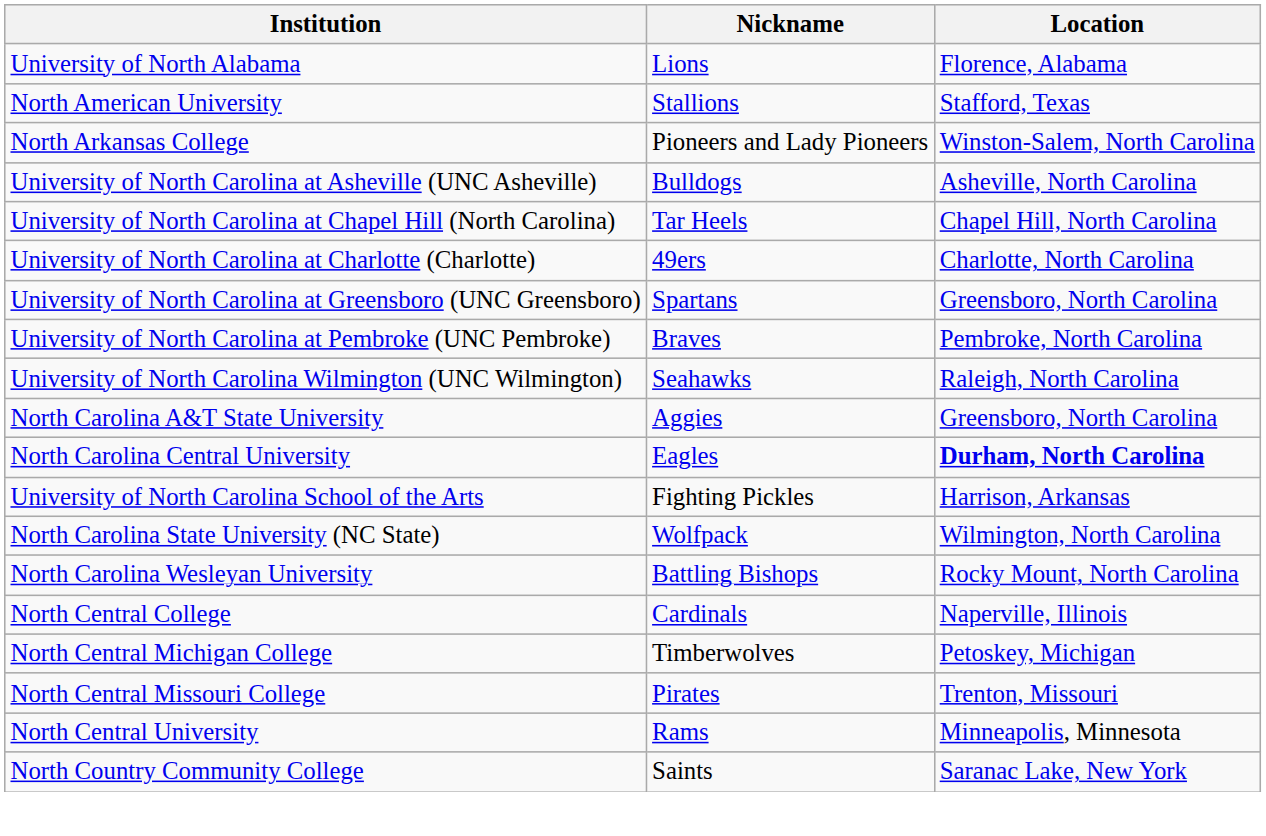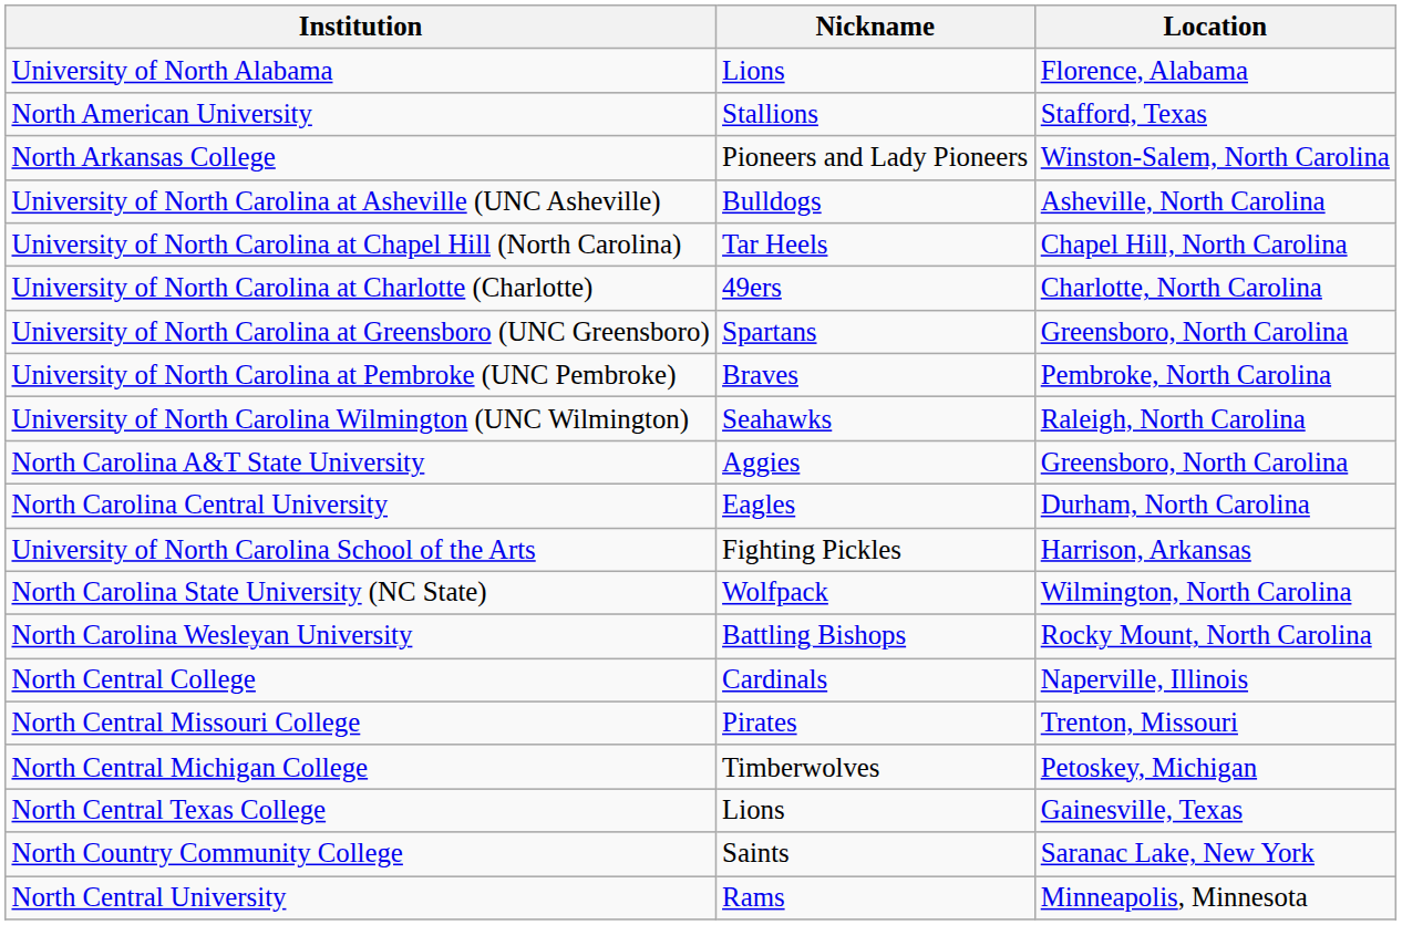 <table class="wikitable">
 <tr>
 <th>Institution</th>
 <th>Nickname</th>
 <th>Location</th>
 </tr>
 <tr>
 <td><a href='#'>University of North Alabama</a></td>
 <td><a href='#'>Lions</a></td>
 <td><a href='#'>Florence, Alabama</a></td>
 </tr>
 <tr>
 <td><a href='#'>North American University</a></td>
 <td><a href='#'>Stallions</a></td>
 <td><a href='#'>Stafford, Texas</a></td>
 </tr>
 <tr>
 <td><a href='#'>North Arkansas College</a></td>
 <td>Pioneers and Lady Pioneers</td>
 <td><a href='#'>Winston-Salem, North Carolina</a></td>
 </tr>
 <tr>
 <td><a href='#'>University of North Carolina at Asheville</a> (UNC Asheville)</td>
 <td><a href='#'>Bulldogs</a></td>
 <td><a href='#'>Asheville, North Carolina</a></td>
 </tr>
 <tr>
 <td><a href='#'>University of North Carolina at Chapel Hill</a> (North Carolina)</td>
 <td><a href='#'>Tar Heels</a></td>
 <td><a href='#'>Chapel Hill, North Carolina</a></td>
 </tr>
 <tr>
 <td><a href='#'>University of North Carolina at Charlotte</a> (Charlotte)</td>
 <td><a href='#'>49ers</a></td>
 <td><a href='#'>Charlotte, North Carolina</a></td>
 </tr>
 <tr>
 <td><a href='#'>University of North Carolina at Greensboro</a> (UNC Greensboro)</td>
 <td><a href='#'>Spartans</a></td>
 <td><a href='#'>Greensboro, North Carolina</a></td>
 </tr>
 <tr>
 <td><a href='#'>University of North Carolina at Pembroke</a> (UNC Pembroke)</td>
 <td><a href='#'>Braves</a></td>
 <td><a href='#'>Pembroke, North Carolina</a></td>
 </tr>
 <tr>
 <td><a href='#'>University of North Carolina Wilmington</a> (UNC Wilmington)</td>
 <td><a href='#'>Seahawks</a></td>
 <td><a href='#'>Raleigh, North Carolina</a></td>
 </tr>
 <tr>
 <td><a href='#'>North Carolina A&T State University</a></td>
 <td><a href='#'>Aggies</a></td>
 <td><a href='#'>Greensboro, North Carolina</a></td>
 </tr>
 <tr>
 <td><a href='#'>North Carolina Central University</a></td>
 <td><a href='#'>Eagles</a></td>
-<td><strong><a href='#'>Durham, North Carolina</a></strong></td>
+<td><a href='#'>Durham, North Carolina</a></td>
 </tr>
 <tr>
 <td><a href='#'>University of North Carolina School of the Arts</a></td>
 <td>Fighting Pickles</td>
 <td><a href='#'>Harrison, Arkansas</a></td>
 </tr>
 <tr>
 <td><a href='#'>North Carolina State University</a> (NC State)</td>
 <td><a href='#'>Wolfpack</a></td>
 <td><a href='#'>Wilmington, North Carolina</a></td>
 </tr>
 <tr>
 <td><a href='#'>North Carolina Wesleyan University</a></td>
 <td><a href='#'>Battling Bishops</a></td>
 <td><a href='#'>Rocky Mount, North Carolina</a></td>
 </tr>
 <tr>
 <td><a href='#'>North Central College</a></td>
 <td><a href='#'>Cardinals</a></td>
 <td><a href='#'>Naperville, Illinois</a></td>
 </tr>
 <tr>
+<td><a href='#'>North Central Missouri College</a></td>
+<td><a href='#'>Pirates</a></td>
+<td><a href='#'>Trenton, Missouri</a></td>
+</tr>
+<tr>
 <td><a href='#'>North Central Michigan College</a></td>
 <td>Timberwolves</td>
 <td><a href='#'>Petoskey, Michigan</a></td>
 </tr>
 <tr>
-<td><a href='#'>North Central Missouri College</a></td>
-<td><a href='#'>Pirates</a></td>
-<td><a href='#'>Trenton, Missouri</a></td>
+<td><a href='#'>North Central Texas College</a></td>
+<td>Lions</td>
+<td><a href='#'>Gainesville, Texas</a></td>
+</tr>
+<tr>
+<td><a href='#'>North Country Community College</a></td>
+<td>Saints</td>
+<td><a href='#'>Saranac Lake, New York</a></td>
 </tr>
 <tr>
 <td><a href='#'>North Central University</a></td>
 <td><a href='#'>Rams</a></td>
 <td><a href='#'>Minneapolis</a>, Minnesota</td>
 </tr>
-<tr>
-<td><a href='#'>North Country Community College</a></td>
-<td>Saints</td>
-<td><a href='#'>Saranac Lake, New York</a></td>
-</tr>
 </table>
